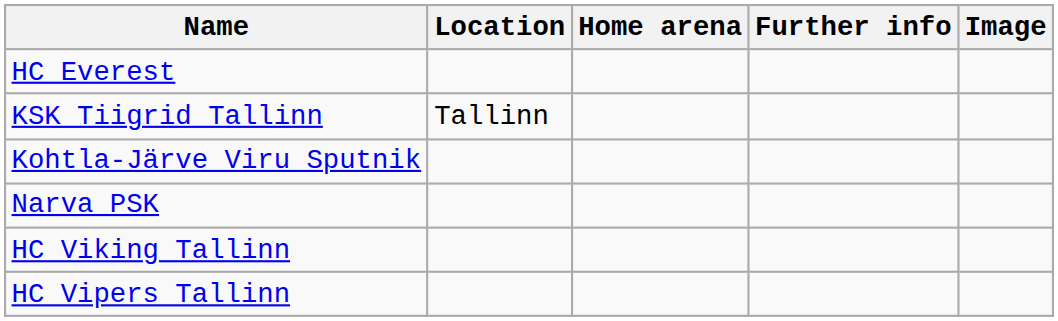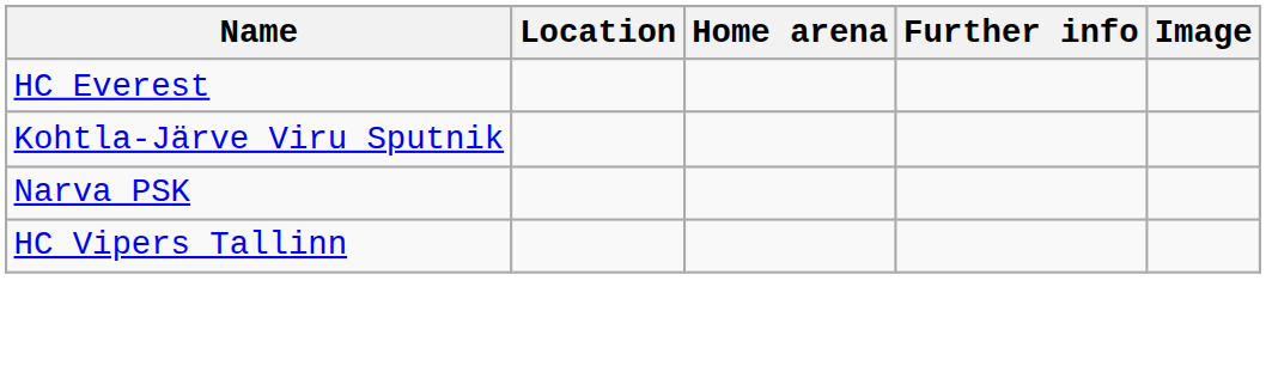 <table class="wikitable sortable">
 <tr>
 <th>Name</th>
 <th>Location</th>
 <th>Home arena</th>
 <th>Further info</th>
 <th>Image</th>
 </tr>
 <tr>
 <td><a href='#'>HC Everest</a></td>
 <td></td>
-<td></td>
-<td></td>
-<td></td>
-</tr>
-<tr>
-<td><a href='#'>KSK Tiigrid Tallinn</a></td>
-<td>Tallinn</td>
 <td></td>
 <td></td>
 <td></td>
 </tr>
 <tr>
 <td><a href='#'>Kohtla-Järve Viru Sputnik</a></td>
 <td></td>
 <td></td>
 <td></td>
 <td></td>
 </tr>
 <tr>
 <td><a href='#'>Narva PSK</a></td>
 <td></td>
 <td></td>
 <td></td>
 <td></td>
 </tr>
 <tr>
-<td><a href='#'>HC Viking Tallinn</a></td>
-<td></td>
-<td></td>
-<td></td>
-<td></td>
-</tr>
-<tr>
 <td><a href='#'>HC Vipers Tallinn</a></td>
 <td></td>
 <td></td>
 <td></td>
 <td></td>
 </tr>
 </table>
